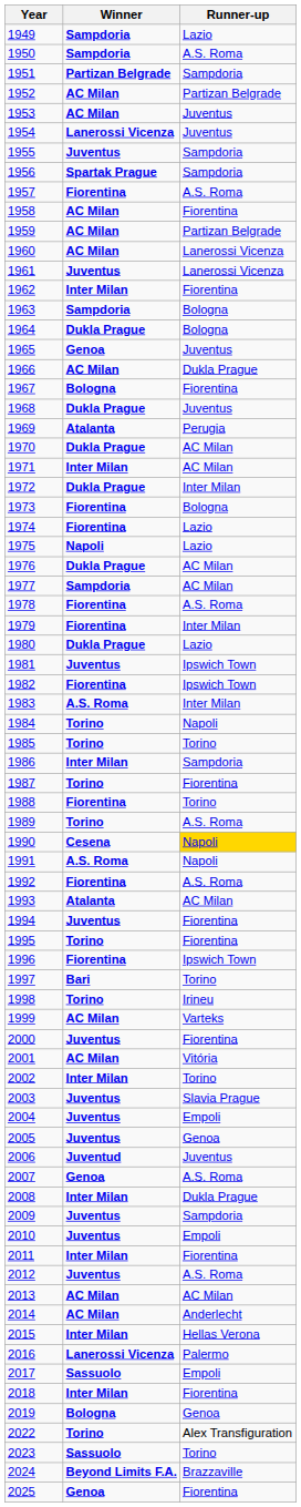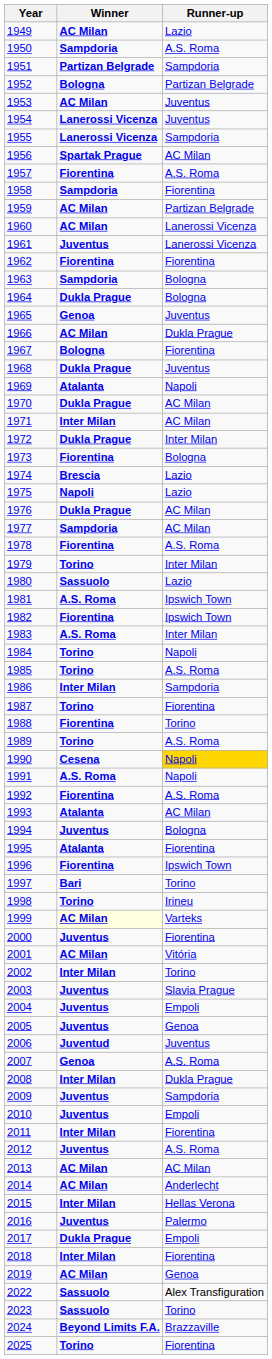 <table class="wikitable">
 <tr style="background: #efefef;">
 <th>Year</th>
 <th width="40%">Winner</th>
 <th width="40%">Runner-up</th>
 </tr>
 <tr>
 <td><a href='#'>1949</a></td>
-<td> <strong><a href='#'>Sampdoria</a></strong></td>
+<td> <strong><a href='#'>AC Milan</a></strong></td>
 <td> <a href='#'>Lazio</a></td>
 </tr>
 <tr>
 <td><a href='#'>1950</a></td>
 <td> <strong><a href='#'>Sampdoria</a></strong></td>
 <td> <a href='#'>A.S. Roma</a></td>
 </tr>
 <tr>
 <td><a href='#'>1951</a></td>
 <td> <strong><a href='#'>Partizan Belgrade</a></strong></td>
 <td> <a href='#'>Sampdoria</a></td>
 </tr>
 <tr>
 <td><a href='#'>1952</a></td>
-<td> <strong><a href='#'>AC Milan</a></strong></td>
+<td> <strong><a href='#'>Bologna</a></strong></td>
 <td> <a href='#'>Partizan Belgrade</a></td>
 </tr>
 <tr>
 <td><a href='#'>1953</a></td>
 <td> <strong><a href='#'>AC Milan</a></strong></td>
 <td> <a href='#'>Juventus</a></td>
 </tr>
 <tr>
 <td><a href='#'>1954</a></td>
 <td> <strong><a href='#'>Lanerossi Vicenza</a></strong></td>
 <td> <a href='#'>Juventus</a></td>
 </tr>
 <tr>
 <td><a href='#'>1955</a></td>
-<td> <strong><a href='#'>Juventus</a></strong></td>
+<td> <strong><a href='#'>Lanerossi Vicenza</a></strong></td>
 <td> <a href='#'>Sampdoria</a></td>
 </tr>
 <tr>
 <td><a href='#'>1956</a></td>
 <td> <strong><a href='#'>Spartak Prague</a></strong></td>
-<td> <a href='#'>Sampdoria</a></td>
+<td> <a href='#'>AC Milan</a></td>
 </tr>
 <tr>
 <td><a href='#'>1957</a></td>
 <td> <strong><a href='#'>Fiorentina</a></strong></td>
 <td> <a href='#'>A.S. Roma</a></td>
 </tr>
 <tr>
 <td><a href='#'>1958</a></td>
-<td> <strong><a href='#'>AC Milan</a></strong></td>
+<td> <strong><a href='#'>Sampdoria</a></strong></td>
 <td> <a href='#'>Fiorentina</a></td>
 </tr>
 <tr>
 <td><a href='#'>1959</a></td>
 <td> <strong><a href='#'>AC Milan</a></strong></td>
 <td> <a href='#'>Partizan Belgrade</a></td>
 </tr>
 <tr>
 <td><a href='#'>1960</a></td>
 <td> <strong><a href='#'>AC Milan</a></strong></td>
 <td> <a href='#'>Lanerossi Vicenza</a></td>
 </tr>
 <tr>
 <td><a href='#'>1961</a></td>
 <td> <strong><a href='#'>Juventus</a></strong></td>
 <td> <a href='#'>Lanerossi Vicenza</a></td>
 </tr>
 <tr>
 <td><a href='#'>1962</a></td>
-<td> <strong><a href='#'>Inter Milan</a></strong></td>
+<td> <strong><a href='#'>Fiorentina</a></strong></td>
 <td> <a href='#'>Fiorentina</a></td>
 </tr>
 <tr>
 <td><a href='#'>1963</a></td>
 <td> <strong><a href='#'>Sampdoria</a></strong></td>
 <td> <a href='#'>Bologna</a></td>
 </tr>
 <tr>
 <td><a href='#'>1964</a></td>
 <td> <strong><a href='#'>Dukla Prague</a></strong></td>
 <td> <a href='#'>Bologna</a></td>
 </tr>
 <tr>
 <td><a href='#'>1965</a></td>
 <td> <strong><a href='#'>Genoa</a></strong></td>
 <td> <a href='#'>Juventus</a></td>
 </tr>
 <tr>
 <td><a href='#'>1966</a></td>
 <td> <strong><a href='#'>AC Milan</a></strong></td>
 <td> <a href='#'>Dukla Prague</a></td>
 </tr>
 <tr>
 <td><a href='#'>1967</a></td>
 <td> <strong><a href='#'>Bologna</a></strong></td>
 <td> <a href='#'>Fiorentina</a></td>
 </tr>
 <tr>
 <td><a href='#'>1968</a></td>
 <td> <strong><a href='#'>Dukla Prague</a></strong></td>
 <td> <a href='#'>Juventus</a></td>
 </tr>
 <tr>
 <td><a href='#'>1969</a></td>
 <td> <strong><a href='#'>Atalanta</a></strong></td>
-<td> <a href='#'>Perugia</a></td>
+<td> <a href='#'>Napoli</a></td>
 </tr>
 <tr>
 <td><a href='#'>1970</a></td>
 <td> <strong><a href='#'>Dukla Prague</a></strong></td>
 <td> <a href='#'>AC Milan</a></td>
 </tr>
 <tr>
 <td><a href='#'>1971</a></td>
 <td> <strong><a href='#'>Inter Milan</a></strong></td>
 <td> <a href='#'>AC Milan</a></td>
 </tr>
 <tr>
 <td><a href='#'>1972</a></td>
 <td> <strong><a href='#'>Dukla Prague</a></strong></td>
 <td> <a href='#'>Inter Milan</a></td>
 </tr>
 <tr>
 <td><a href='#'>1973</a></td>
 <td> <strong><a href='#'>Fiorentina</a></strong></td>
 <td> <a href='#'>Bologna</a></td>
 </tr>
 <tr>
 <td><a href='#'>1974</a></td>
-<td> <strong><a href='#'>Fiorentina</a></strong></td>
+<td> <strong><a href='#'>Brescia</a></strong></td>
 <td> <a href='#'>Lazio</a></td>
 </tr>
 <tr>
 <td><a href='#'>1975</a></td>
 <td> <strong><a href='#'>Napoli</a></strong></td>
 <td> <a href='#'>Lazio</a></td>
 </tr>
 <tr>
 <td><a href='#'>1976</a></td>
 <td> <strong><a href='#'>Dukla Prague</a></strong></td>
 <td> <a href='#'>AC Milan</a></td>
 </tr>
 <tr>
 <td><a href='#'>1977</a></td>
 <td> <strong><a href='#'>Sampdoria</a></strong></td>
 <td> <a href='#'>AC Milan</a></td>
 </tr>
 <tr>
 <td><a href='#'>1978</a></td>
 <td> <strong><a href='#'>Fiorentina</a></strong></td>
 <td> <a href='#'>A.S. Roma</a></td>
 </tr>
 <tr>
 <td><a href='#'>1979</a></td>
-<td> <strong><a href='#'>Fiorentina</a></strong></td>
+<td> <strong><a href='#'>Torino</a></strong></td>
 <td> <a href='#'>Inter Milan</a></td>
 </tr>
 <tr>
 <td><a href='#'>1980</a></td>
-<td> <strong><a href='#'>Dukla Prague</a></strong></td>
+<td> <strong><a href='#'>Sassuolo</a></strong></td>
 <td> <a href='#'>Lazio</a></td>
 </tr>
 <tr>
 <td><a href='#'>1981</a></td>
-<td> <strong><a href='#'>Juventus</a></strong></td>
+<td> <strong><a href='#'>A.S. Roma</a></strong></td>
 <td> <a href='#'>Ipswich Town</a></td>
 </tr>
 <tr>
 <td><a href='#'>1982</a></td>
 <td> <strong><a href='#'>Fiorentina</a></strong></td>
 <td> <a href='#'>Ipswich Town</a></td>
 </tr>
 <tr>
 <td><a href='#'>1983</a></td>
 <td> <strong><a href='#'>A.S. Roma</a></strong></td>
 <td> <a href='#'>Inter Milan</a></td>
 </tr>
 <tr>
 <td><a href='#'>1984</a></td>
 <td> <strong><a href='#'>Torino</a></strong></td>
 <td> <a href='#'>Napoli</a></td>
 </tr>
 <tr>
 <td><a href='#'>1985</a></td>
 <td> <strong><a href='#'>Torino</a></strong></td>
-<td> <a href='#'>Torino</a></td>
+<td> <a href='#'>A.S. Roma</a></td>
 </tr>
 <tr>
 <td><a href='#'>1986</a></td>
 <td> <strong><a href='#'>Inter Milan</a></strong></td>
 <td> <a href='#'>Sampdoria</a></td>
 </tr>
 <tr>
 <td><a href='#'>1987</a></td>
 <td> <strong><a href='#'>Torino</a></strong></td>
 <td> <a href='#'>Fiorentina</a></td>
 </tr>
 <tr>
 <td><a href='#'>1988</a></td>
 <td> <strong><a href='#'>Fiorentina</a></strong></td>
 <td> <a href='#'>Torino</a></td>
 </tr>
 <tr>
 <td><a href='#'>1989</a></td>
 <td> <strong><a href='#'>Torino</a></strong></td>
 <td> <a href='#'>A.S. Roma</a></td>
 </tr>
 <tr>
 <td><a href='#'>1990</a></td>
 <td> <strong><a href='#'>Cesena</a></strong></td>
 <td style="background: gold;"> <a href='#'>Napoli</a></td>
 </tr>
 <tr>
 <td><a href='#'>1991</a></td>
 <td> <strong><a href='#'>A.S. Roma</a></strong></td>
 <td> <a href='#'>Napoli</a></td>
 </tr>
 <tr>
 <td><a href='#'>1992</a></td>
 <td> <strong><a href='#'>Fiorentina</a></strong></td>
 <td> <a href='#'>A.S. Roma</a></td>
 </tr>
 <tr>
 <td><a href='#'>1993</a></td>
 <td> <strong><a href='#'>Atalanta</a></strong></td>
 <td> <a href='#'>AC Milan</a></td>
 </tr>
 <tr>
 <td><a href='#'>1994</a></td>
 <td> <strong><a href='#'>Juventus</a></strong></td>
-<td> <a href='#'>Fiorentina</a></td>
+<td> <a href='#'>Bologna</a></td>
 </tr>
 <tr>
 <td><a href='#'>1995</a></td>
-<td> <strong><a href='#'>Torino</a></strong></td>
+<td> <strong><a href='#'>Atalanta</a></strong></td>
 <td> <a href='#'>Fiorentina</a></td>
 </tr>
 <tr>
 <td><a href='#'>1996</a></td>
 <td> <strong><a href='#'>Fiorentina</a></strong></td>
 <td> <a href='#'>Ipswich Town</a></td>
 </tr>
 <tr>
 <td><a href='#'>1997</a></td>
 <td> <strong><a href='#'>Bari</a></strong></td>
 <td> <a href='#'>Torino</a></td>
 </tr>
 <tr>
 <td><a href='#'>1998</a></td>
 <td> <strong><a href='#'>Torino</a></strong></td>
 <td> <a href='#'>Irineu</a></td>
 </tr>
 <tr>
 <td><a href='#'>1999</a></td>
-<td> <strong><a href='#'>AC Milan</a></strong></td>
+<td style="background: lightyellow;"> <strong><a href='#'>AC Milan</a></strong></td>
 <td> <a href='#'>Varteks</a></td>
 </tr>
 <tr>
 <td><a href='#'>2000</a></td>
 <td> <strong><a href='#'>Juventus</a></strong></td>
 <td> <a href='#'>Fiorentina</a></td>
 </tr>
 <tr>
 <td><a href='#'>2001</a></td>
 <td> <strong><a href='#'>AC Milan</a></strong></td>
 <td> <a href='#'>Vitória</a></td>
 </tr>
 <tr>
 <td><a href='#'>2002</a></td>
 <td> <strong><a href='#'>Inter Milan</a></strong></td>
 <td> <a href='#'>Torino</a></td>
 </tr>
 <tr>
 <td><a href='#'>2003</a></td>
 <td> <strong><a href='#'>Juventus</a></strong></td>
 <td> <a href='#'>Slavia Prague</a></td>
 </tr>
 <tr>
 <td><a href='#'>2004</a></td>
 <td> <strong><a href='#'>Juventus</a></strong></td>
 <td> <a href='#'>Empoli</a></td>
 </tr>
 <tr>
 <td><a href='#'>2005</a></td>
 <td> <strong><a href='#'>Juventus</a></strong></td>
 <td> <a href='#'>Genoa</a></td>
 </tr>
 <tr>
 <td><a href='#'>2006</a></td>
 <td> <strong><a href='#'>Juventud</a></strong></td>
 <td> <a href='#'>Juventus</a></td>
 </tr>
 <tr>
 <td><a href='#'>2007</a></td>
 <td> <strong><a href='#'>Genoa</a></strong></td>
 <td> <a href='#'>A.S. Roma</a></td>
 </tr>
 <tr>
 <td><a href='#'>2008</a></td>
 <td> <strong><a href='#'>Inter Milan</a></strong></td>
 <td> <a href='#'>Dukla Prague</a></td>
 </tr>
 <tr>
 <td><a href='#'>2009</a></td>
 <td> <strong><a href='#'>Juventus</a></strong></td>
 <td> <a href='#'>Sampdoria</a></td>
 </tr>
 <tr>
 <td><a href='#'>2010</a></td>
 <td> <strong><a href='#'>Juventus</a></strong></td>
 <td> <a href='#'>Empoli</a></td>
 </tr>
 <tr>
 <td><a href='#'>2011</a></td>
 <td> <strong><a href='#'>Inter Milan</a></strong></td>
 <td> <a href='#'>Fiorentina</a></td>
 </tr>
 <tr>
 <td><a href='#'>2012</a></td>
 <td> <strong><a href='#'>Juventus</a></strong></td>
 <td> <a href='#'>A.S. Roma</a></td>
 </tr>
 <tr>
 <td><a href='#'>2013</a></td>
 <td> <strong><a href='#'>AC Milan</a></strong></td>
 <td> <a href='#'>AC Milan</a></td>
 </tr>
 <tr>
 <td><a href='#'>2014</a></td>
 <td> <strong><a href='#'>AC Milan</a></strong></td>
 <td> <a href='#'>Anderlecht</a></td>
 </tr>
 <tr>
 <td><a href='#'>2015</a></td>
 <td> <strong><a href='#'>Inter Milan</a></strong></td>
 <td> <a href='#'>Hellas Verona</a></td>
 </tr>
 <tr>
 <td><a href='#'>2016</a></td>
-<td> <strong><a href='#'>Lanerossi Vicenza</a></strong></td>
+<td> <strong><a href='#'>Juventus</a></strong></td>
 <td> <a href='#'>Palermo</a></td>
 </tr>
 <tr>
 <td><a href='#'>2017</a></td>
-<td> <strong><a href='#'>Sassuolo</a></strong></td>
+<td> <strong><a href='#'>Dukla Prague</a></strong></td>
 <td> <a href='#'>Empoli</a></td>
 </tr>
 <tr>
 <td><a href='#'>2018</a></td>
 <td> <strong><a href='#'>Inter Milan</a></strong></td>
 <td> <a href='#'>Fiorentina</a></td>
 </tr>
 <tr>
 <td><a href='#'>2019</a></td>
-<td> <strong><a href='#'>Bologna</a></strong></td>
+<td> <strong><a href='#'>AC Milan</a></strong></td>
 <td> <a href='#'>Genoa</a></td>
 </tr>
 <tr>
 <td><a href='#'>2022</a></td>
-<td> <strong><a href='#'>Torino</a></strong></td>
+<td> <strong><a href='#'>Sassuolo</a></strong></td>
 <td> Alex Transfiguration</td>
 </tr>
 <tr>
 <td><a href='#'>2023</a></td>
 <td> <strong><a href='#'>Sassuolo</a></strong></td>
 <td> <a href='#'>Torino</a></td>
 </tr>
 <tr>
 <td><a href='#'>2024</a></td>
 <td> <strong><a href='#'>Beyond Limits F.A.</a></strong></td>
 <td> <a href='#'>Brazzaville</a></td>
 </tr>
 <tr>
 <td><a href='#'>2025</a></td>
-<td> <strong><a href='#'>Genoa</a></strong></td>
+<td> <strong><a href='#'>Torino</a></strong></td>
 <td> <a href='#'>Fiorentina</a></td>
 </tr>
 </table>
